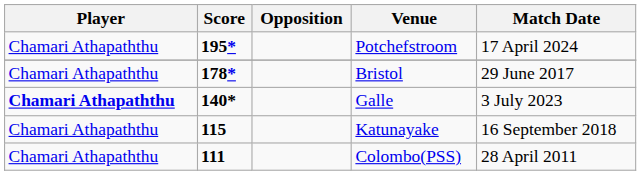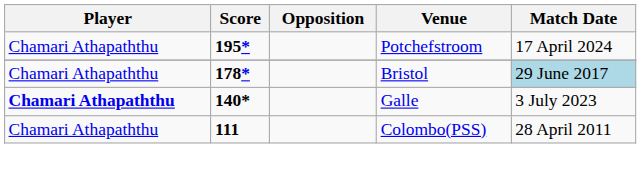 <table class="wikitable" style=" width: 580px;">
 <tr>
 <th>Player</th>
 <th>Score</th>
 <th>Opposition</th>
 <th>Venue</th>
 <th>Match Date</th>
 </tr>
 <tr>
 <td><a href='#'>Chamari Athapaththu</a></td>
 <td><strong>195<a href='#'>*</a></strong></td>
 <td></td>
 <td><a href='#'>Potchefstroom</a></td>
 <td>17 April 2024</td>
 </tr>
 <tr>
 </tr>
 <tr>
 <td><a href='#'>Chamari Athapaththu</a></td>
 <td><strong>178<a href='#'>*</a></strong></td>
 <td></td>
 <td><a href='#'>Bristol</a></td>
-<td>29 June 2017</td>
+<td style="background: lightblue;">29 June 2017</td>
 </tr>
 <tr>
 <td><strong><a href='#'>Chamari Athapaththu</a></strong></td>
 <td><strong>140*</strong></td>
 <td></td>
 <td><a href='#'>Galle</a></td>
 <td>3 July 2023</td>
 </tr>
 <tr>
 <td><a href='#'>Chamari Athapaththu</a></td>
-<td><strong>115</strong></td>
-<td></td>
-<td><a href='#'>Katunayake</a></td>
-<td>16 September 2018</td>
-</tr>
-<tr>
-<td><a href='#'>Chamari Athapaththu</a></td>
 <td><strong>111</strong></td>
 <td></td>
 <td><a href='#'>Colombo(PSS)</a></td>
 <td>28 April 2011</td>
 </tr>
 </table>
